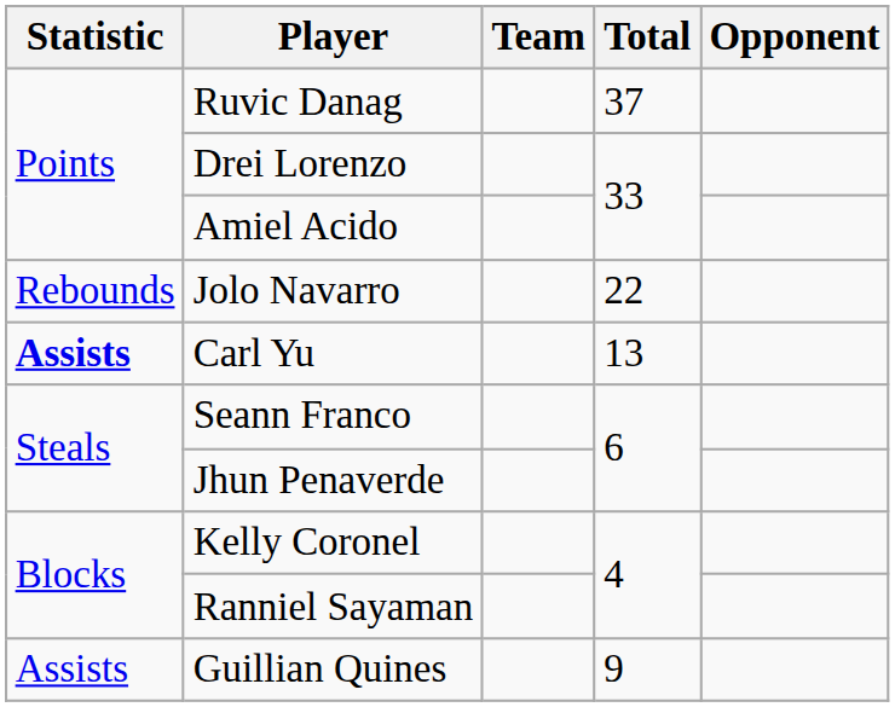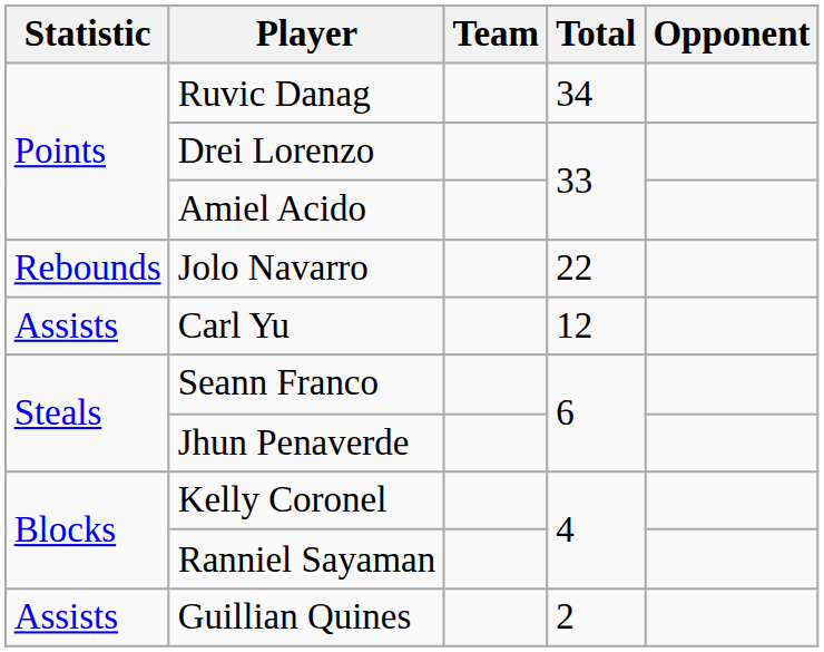 <table class="wikitable">
 <tr>
 <th>Statistic</th>
 <th>Player</th>
 <th>Team</th>
 <th>Total</th>
 <th>Opponent</th>
 </tr>
 <tr>
 <td rowspan="3"><a href='#'>Points</a></td>
 <td>Ruvic Danag</td>
 <td></td>
-<td>37</td>
+<td>34</td>
 <td></td>
 </tr>
 <tr>
 <td>Drei Lorenzo</td>
 <td></td>
 <td rowspan="2">33</td>
 <td></td>
 </tr>
 <tr>
 <td>Amiel Acido</td>
 <td></td>
 <td></td>
 </tr>
 <tr>
 <td><a href='#'>Rebounds</a></td>
 <td>Jolo Navarro</td>
 <td></td>
 <td>22</td>
 <td></td>
 </tr>
 <tr>
-<td><strong><a href='#'>Assists</a></strong></td>
+<td><a href='#'>Assists</a></td>
 <td>Carl Yu</td>
 <td></td>
-<td>13</td>
+<td>12</td>
 <td></td>
 </tr>
 <tr>
 <td rowspan="2"><a href='#'>Steals</a></td>
 <td>Seann Franco</td>
 <td></td>
 <td rowspan="2">6</td>
 <td></td>
 </tr>
 <tr>
 <td>Jhun Penaverde</td>
 <td></td>
 <td></td>
 </tr>
 <tr>
 <td rowspan="2"><a href='#'>Blocks</a></td>
 <td>Kelly Coronel</td>
 <td></td>
 <td rowspan="2">4</td>
 <td></td>
 </tr>
 <tr>
 <td>Ranniel Sayaman</td>
 <td></td>
 <td></td>
 </tr>
 <tr>
 <td><a href='#'>Assists</a></td>
 <td>Guillian Quines</td>
 <td></td>
-<td>9</td>
+<td>2</td>
 <td></td>
 </tr>
 </table>
